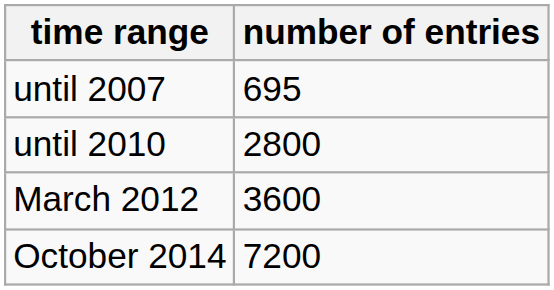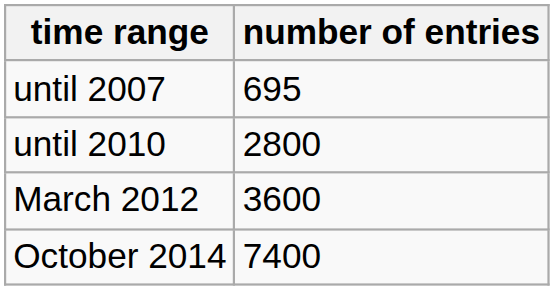 <table class="wikitable">
 <tr>
 <th>time range</th>
 <th>number of entries</th>
 </tr>
 <tr>
 <td>until 2007</td>
 <td>695</td>
 </tr>
 <tr>
 <td>until 2010</td>
 <td>2800</td>
 </tr>
 <tr>
 <td>March 2012</td>
 <td>3600</td>
 </tr>
 <tr>
 <td>October 2014</td>
-<td>7200</td>
+<td>7400</td>
 </tr>
 </table>
